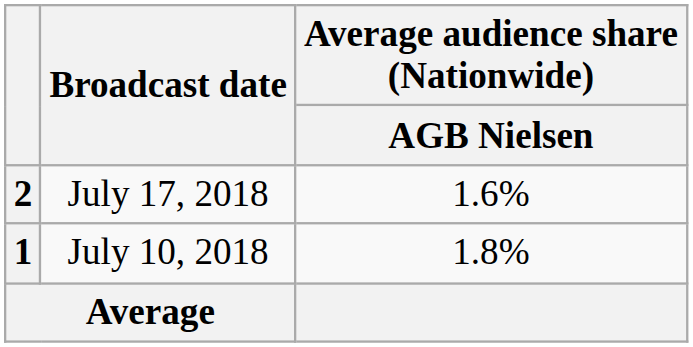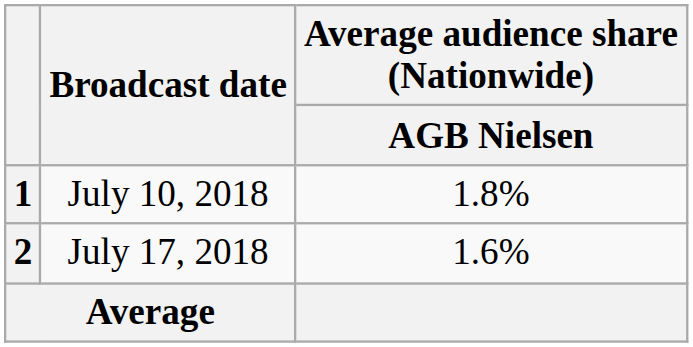 <table class="wikitable" style="text-align:center">
 <tr>
 <th rowspan="2"></th>
 <th rowspan="2">Broadcast date</th>
 <th>Average audience share<br>(Nationwide)</th>
 </tr>
 <tr>
 <th>AGB Nielsen</th>
 </tr>
 <tr>
+<th>1</th>
+<td>July 10, 2018</td>
+<td>1.8%</td>
+</tr>
+<tr>
 <th>2</th>
 <td>July 17, 2018</td>
 <td>1.6%</td>
-</tr>
-<tr>
-<th>1</th>
-<td>July 10, 2018</td>
-<td>1.8%</td>
 </tr>
 <tr>
 <th colspan="2">Average</th>
 <th></th>
 </tr>
 </table>
